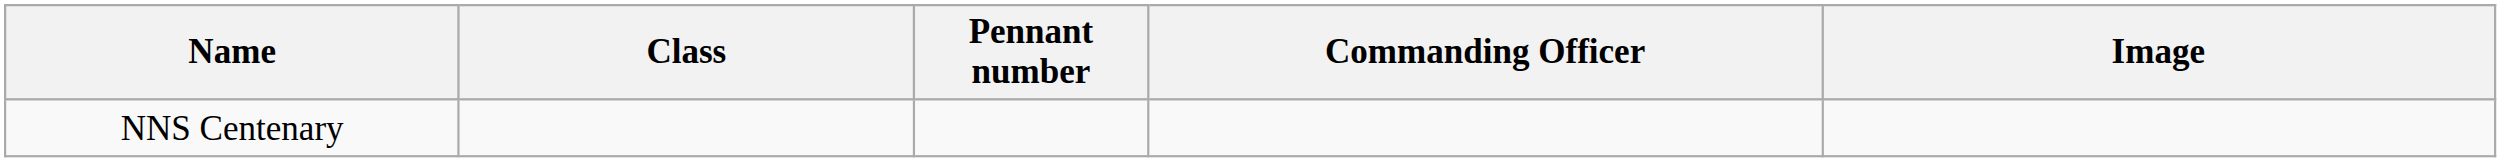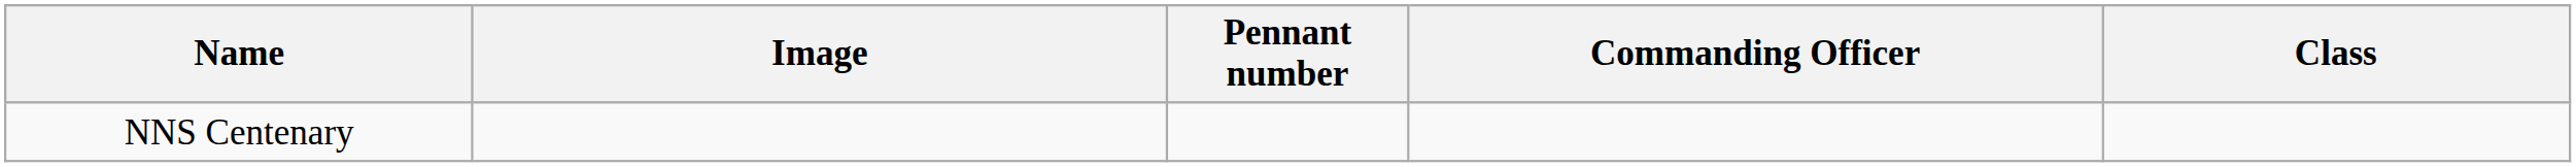 <table class="wikitable" style="text-align:center">
 <tr style="background:#cccccc">
 <th scope="col" style="width: 200px;">Name</th>
-<th scope="col" style="width: 200px;">Class</th>
+<th scope="col" style="width: 300px;">Image</th>
 <th scope="col" style="width: 100px;">Pennant number</th>
 <th scope="col" style="width: 300px;">Commanding Officer</th>
-<th scope="col" style="width: 300px;">Image</th>
+<th scope="col" style="width: 200px;">Class</th>
 </tr>
 <tr>
 <td>NNS Centenary</td>
 <td></td>
 <td></td>
 <td></td>
 <td></td>
 </tr>
 </table>
